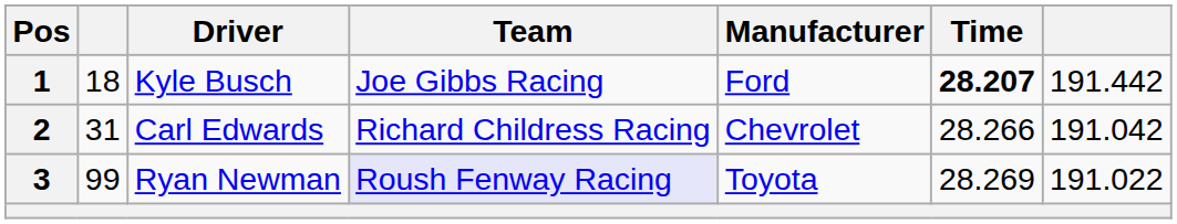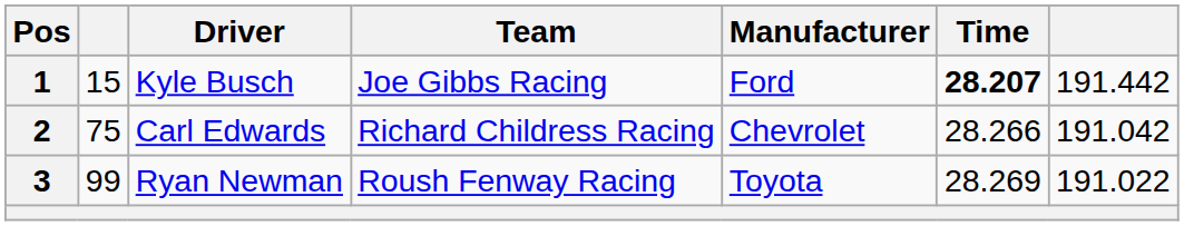 <table class="wikitable" style="font-size:95%">
 <tr>
 <th>Pos</th>
 <th></th>
 <th>Driver</th>
 <th>Team</th>
 <th>Manufacturer</th>
 <th>Time</th>
 <th></th>
 </tr>
 <tr>
 <th>1</th>
-<td>18</td>
+<td>15</td>
 <td><a href='#'>Kyle Busch</a></td>
 <td><a href='#'>Joe Gibbs Racing</a></td>
 <td><a href='#'>Ford</a></td>
 <td><strong>28.207</strong></td>
 <td>191.442</td>
 </tr>
 <tr>
 <th>2</th>
-<td>31</td>
+<td>75</td>
 <td><a href='#'>Carl Edwards</a></td>
 <td><a href='#'>Richard Childress Racing</a></td>
 <td><a href='#'>Chevrolet</a></td>
 <td>28.266</td>
 <td>191.042</td>
 </tr>
 <tr>
 <th>3</th>
 <td>99</td>
 <td><a href='#'>Ryan Newman</a></td>
-<td style="background: lavender;"><a href='#'>Roush Fenway Racing</a></td>
+<td><a href='#'>Roush Fenway Racing</a></td>
 <td><a href='#'>Toyota</a></td>
 <td>28.269</td>
 <td>191.022</td>
 </tr>
 <tr>
 <th colspan="7"></th>
 </tr>
 </table>
